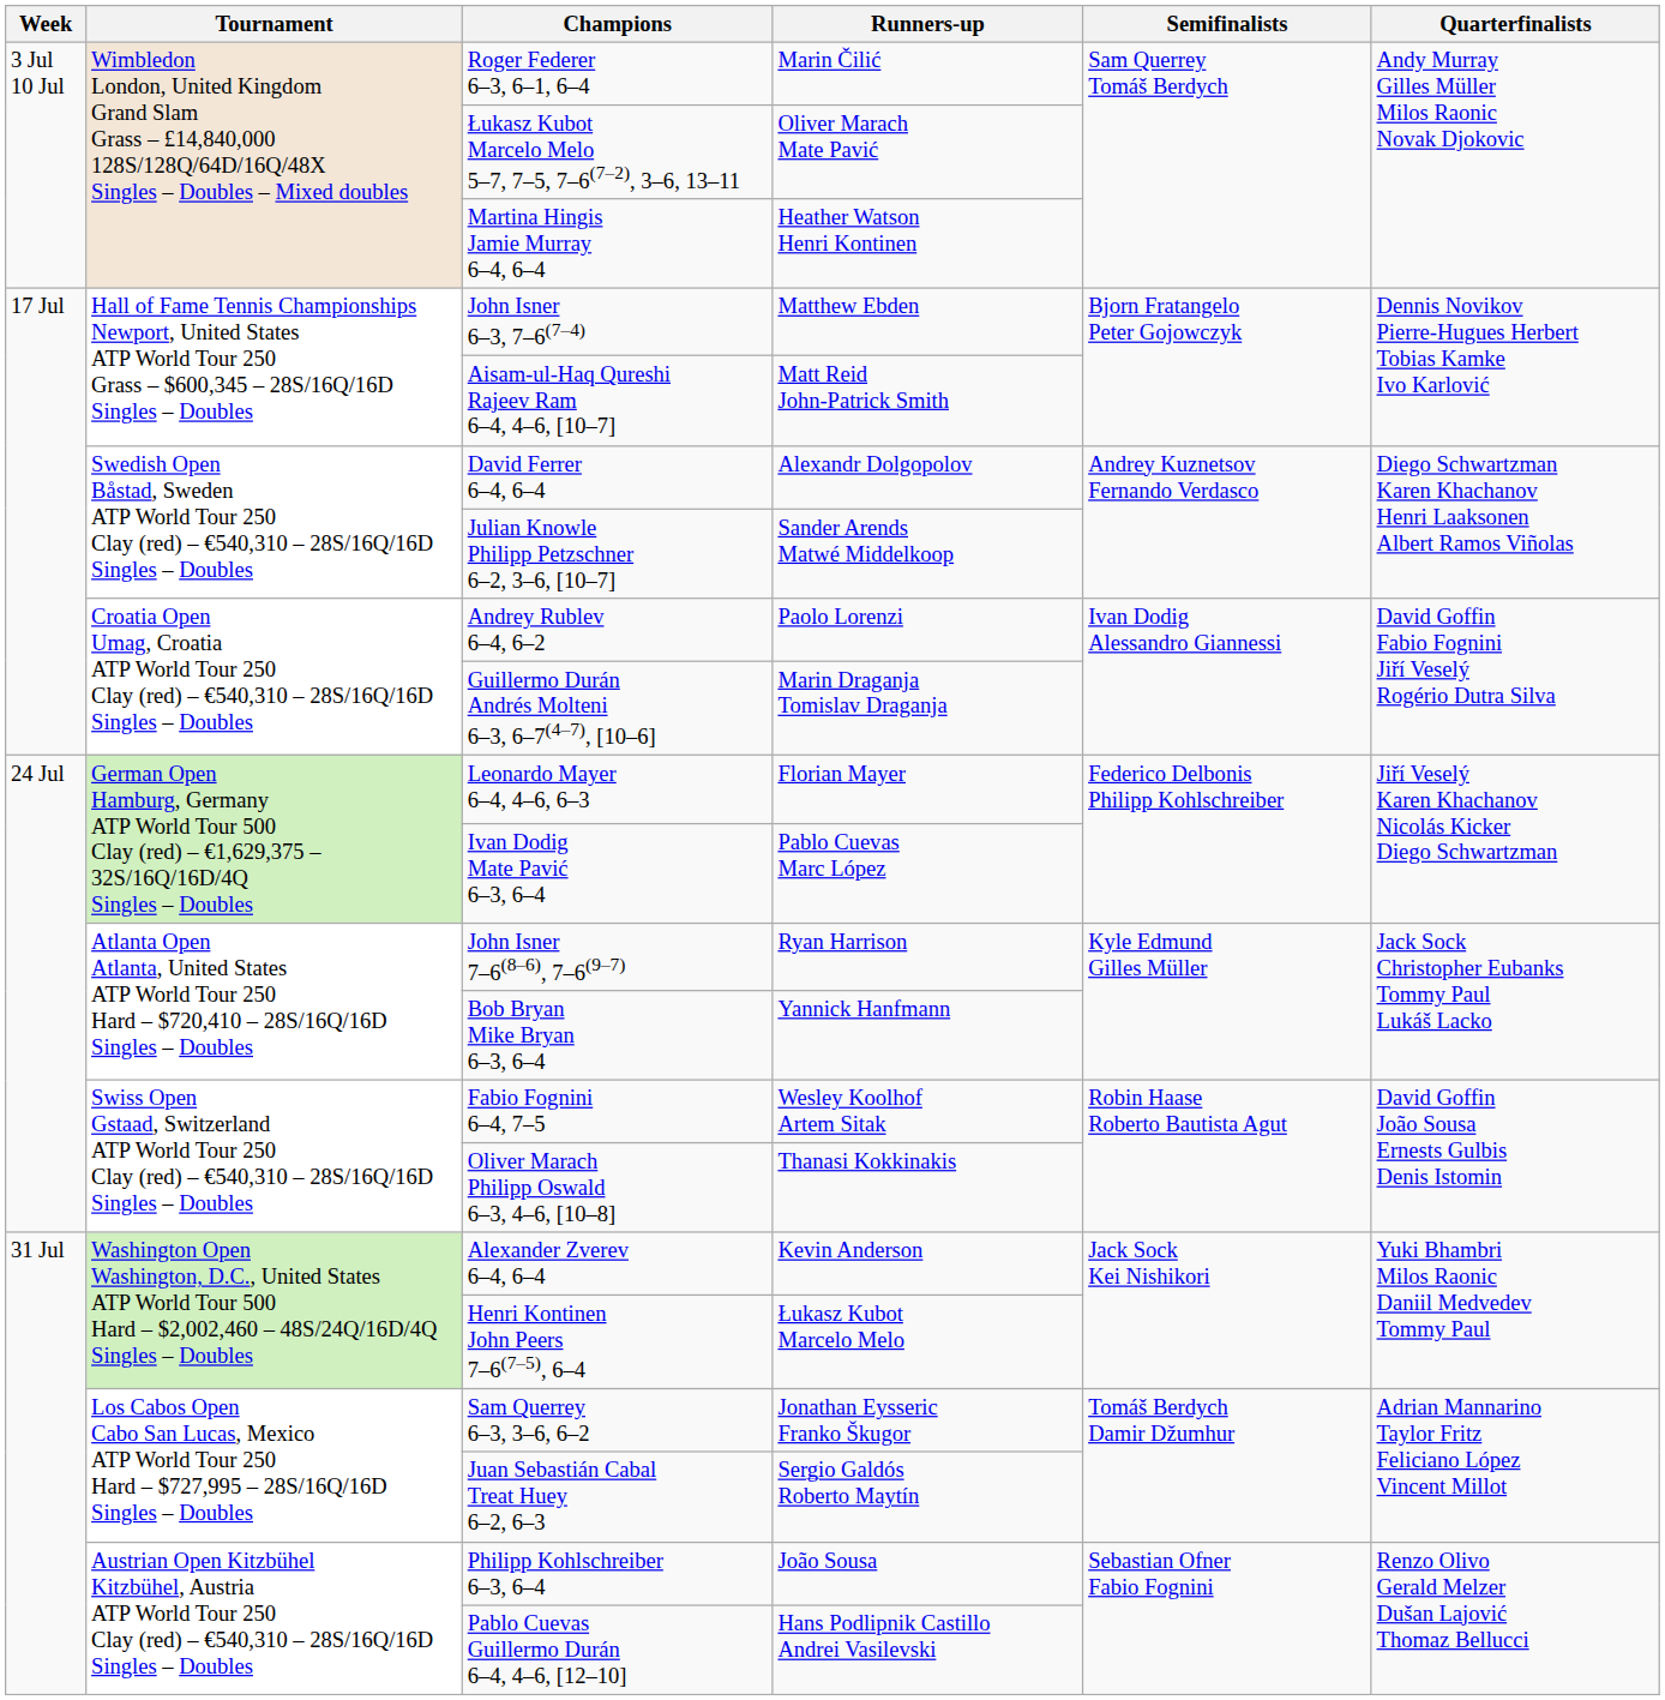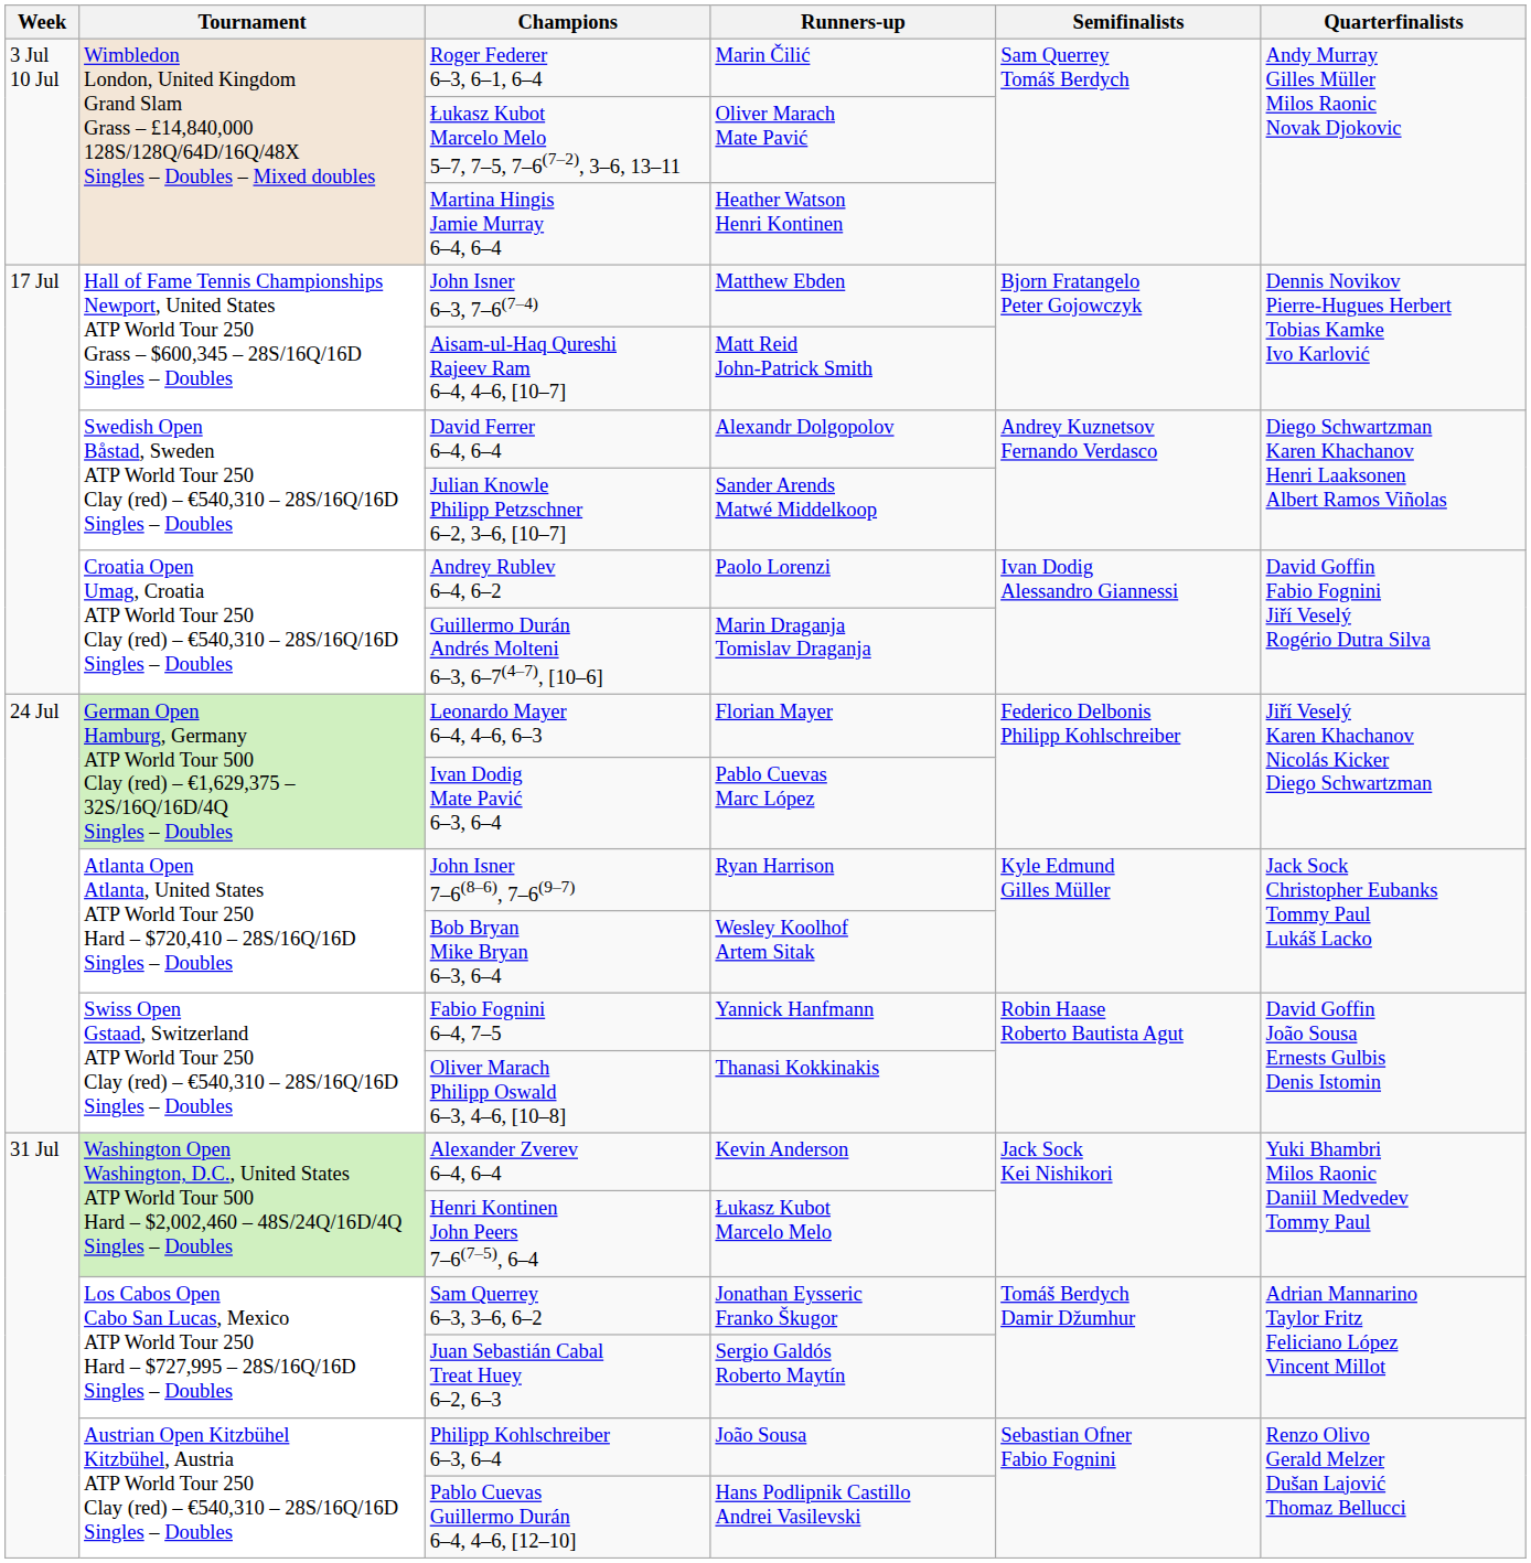 <table class=wikitable style=font-size:95%>
 <tr>
 <th style="width:48px;">Week</th>
 <th style="width:250px;">Tournament</th>
 <th style="width:205px;">Champions</th>
 <th style="width:205px;">Runners-up</th>
 <th style="width:190px;">Semifinalists</th>
 <th style="width:190px;">Quarterfinalists</th>
 </tr>
 <tr valign=top>
 <td rowspan=3>3 Jul<br>10 Jul</td>
 <td bgcolor=#F3E6D7 rowspan=3><a href='#'>Wimbledon</a><br> London, United Kingdom<br>Grand Slam<br>Grass – £14,840,000<br>128S/128Q/64D/16Q/48X<br><a href='#'>Singles</a> – <a href='#'>Doubles</a> – <a href='#'>Mixed doubles</a></td>
 <td> <a href='#'>Roger Federer</a><br>6–3, 6–1, 6–4</td>
 <td> <a href='#'>Marin Čilić</a></td>
 <td rowspan=3> <a href='#'>Sam Querrey</a><br> <a href='#'>Tomáš Berdych</a></td>
 <td rowspan=3> <a href='#'>Andy Murray</a><br> <a href='#'>Gilles Müller</a><br>  <a href='#'>Milos Raonic</a><br> <a href='#'>Novak Djokovic</a></td>
 </tr>
 <tr valign=top>
 <td> <a href='#'>Łukasz Kubot</a><br> <a href='#'>Marcelo Melo</a><br>5–7, 7–5, 7–6<sup>(7–2)</sup>, 3–6, 13–11</td>
 <td> <a href='#'>Oliver Marach</a><br> <a href='#'>Mate Pavić</a></td>
 </tr>
 <tr valign=top>
 <td> <a href='#'>Martina Hingis</a><br> <a href='#'>Jamie Murray</a><br>6–4, 6–4</td>
 <td> <a href='#'>Heather Watson</a><br> <a href='#'>Henri Kontinen</a></td>
 </tr>
 <tr valign=top>
 <td rowspan=6>17 Jul</td>
 <td bgcolor=#ffffff rowspan=2><a href='#'>Hall of Fame Tennis Championships</a><br> <a href='#'>Newport</a>, United States<br>ATP World Tour 250<br>Grass – $600,345 – 28S/16Q/16D<br><a href='#'>Singles</a> – <a href='#'>Doubles</a></td>
 <td> <a href='#'>John Isner</a><br>6–3, 7–6<sup>(7–4)</sup></td>
 <td> <a href='#'>Matthew Ebden</a></td>
 <td rowspan=2> <a href='#'>Bjorn Fratangelo</a><br> <a href='#'>Peter Gojowczyk</a></td>
 <td rowspan=2> <a href='#'>Dennis Novikov</a><br> <a href='#'>Pierre-Hugues Herbert</a><br> <a href='#'>Tobias Kamke</a><br> <a href='#'>Ivo Karlović</a></td>
 </tr>
 <tr valign=top>
 <td> <a href='#'>Aisam-ul-Haq Qureshi</a> <br> <a href='#'>Rajeev Ram</a><br>6–4, 4–6, [10–7]</td>
 <td> <a href='#'>Matt Reid</a> <br>  <a href='#'>John-Patrick Smith</a></td>
 </tr>
 <tr valign=top>
 <td bgcolor=#ffffff rowspan=2><a href='#'>Swedish Open</a><br> <a href='#'>Båstad</a>, Sweden<br>ATP World Tour 250<br>Clay (red) – €540,310 – 28S/16Q/16D<br><a href='#'>Singles</a> – <a href='#'>Doubles</a></td>
 <td> <a href='#'>David Ferrer</a><br>6–4, 6–4</td>
 <td> <a href='#'>Alexandr Dolgopolov</a></td>
 <td rowspan=2> <a href='#'>Andrey Kuznetsov</a><br> <a href='#'>Fernando Verdasco</a></td>
 <td rowspan=2> <a href='#'>Diego Schwartzman</a><br> <a href='#'>Karen Khachanov</a><br> <a href='#'>Henri Laaksonen</a><br> <a href='#'>Albert Ramos Viñolas</a></td>
 </tr>
 <tr valign=top>
 <td> <a href='#'>Julian Knowle</a> <br>  <a href='#'>Philipp Petzschner</a><br>6–2, 3–6, [10–7]</td>
 <td> <a href='#'>Sander Arends</a> <br>  <a href='#'>Matwé Middelkoop</a></td>
 </tr>
 <tr valign=top>
 <td bgcolor=#ffffff rowspan=2><a href='#'>Croatia Open</a><br> <a href='#'>Umag</a>, Croatia<br>ATP World Tour 250<br>Clay (red) – €540,310 – 28S/16Q/16D<br><a href='#'>Singles</a> – <a href='#'>Doubles</a></td>
 <td> <a href='#'>Andrey Rublev</a><br>6–4, 6–2</td>
 <td> <a href='#'>Paolo Lorenzi</a></td>
 <td rowspan=2> <a href='#'>Ivan Dodig</a><br> <a href='#'>Alessandro Giannessi</a></td>
 <td rowspan=2> <a href='#'>David Goffin</a><br> <a href='#'>Fabio Fognini</a><br> <a href='#'>Jiří Veselý</a><br> <a href='#'>Rogério Dutra Silva</a></td>
 </tr>
 <tr valign=top>
 <td> <a href='#'>Guillermo Durán</a> <br> <a href='#'>Andrés Molteni</a><br>6–3, 6–7<sup>(4–7)</sup>, [10–6]</td>
 <td> <a href='#'>Marin Draganja</a> <br>  <a href='#'>Tomislav Draganja</a></td>
 </tr>
 <tr valign=top>
 <td rowspan=6>24 Jul</td>
 <td bgcolor=#d0f0c0 rowspan=2><a href='#'>German Open</a><br> <a href='#'>Hamburg</a>, Germany<br>ATP World Tour 500<br>Clay (red) – €1,629,375 – 32S/16Q/16D/4Q<br><a href='#'>Singles</a> – <a href='#'>Doubles</a></td>
 <td> <a href='#'>Leonardo Mayer</a><br>6–4, 4–6, 6–3</td>
 <td> <a href='#'>Florian Mayer</a></td>
 <td rowspan=2> <a href='#'>Federico Delbonis</a><br> <a href='#'>Philipp Kohlschreiber</a></td>
 <td rowspan=2> <a href='#'>Jiří Veselý</a><br> <a href='#'>Karen Khachanov</a><br> <a href='#'>Nicolás Kicker</a><br> <a href='#'>Diego Schwartzman</a></td>
 </tr>
 <tr valign=top>
 <td> <a href='#'>Ivan Dodig</a><br> <a href='#'>Mate Pavić</a><br>6–3, 6–4</td>
 <td> <a href='#'>Pablo Cuevas</a><br> <a href='#'>Marc López</a></td>
 </tr>
 <tr valign=top>
 <td bgcolor=#ffffff rowspan=2><a href='#'>Atlanta Open</a><br> <a href='#'>Atlanta</a>, United States<br>ATP World Tour 250<br>Hard – $720,410 – 28S/16Q/16D<br><a href='#'>Singles</a> – <a href='#'>Doubles</a></td>
 <td> <a href='#'>John Isner</a> <br> 7–6<sup>(8–6)</sup>, 7–6<sup>(9–7)</sup></td>
 <td> <a href='#'>Ryan Harrison</a></td>
 <td rowspan=2> <a href='#'>Kyle Edmund</a><br> <a href='#'>Gilles Müller</a></td>
 <td rowspan=2> <a href='#'>Jack Sock</a><br>  <a href='#'>Christopher Eubanks</a><br> <a href='#'>Tommy Paul</a><br> <a href='#'>Lukáš Lacko</a></td>
 </tr>
 <tr valign=top>
 <td> <a href='#'>Bob Bryan</a> <br>  <a href='#'>Mike Bryan</a> <br>6–3, 6–4</td>
-<td> <a href='#'>Yannick Hanfmann</a></td>
+<td> <a href='#'>Wesley Koolhof</a> <br>  <a href='#'>Artem Sitak</a></td>
 </tr>
 <tr valign=top>
 <td bgcolor=#ffffff rowspan=2><a href='#'>Swiss Open</a><br> <a href='#'>Gstaad</a>, Switzerland<br>ATP World Tour 250<br>Clay (red) – €540,310 – 28S/16Q/16D<br><a href='#'>Singles</a> – <a href='#'>Doubles</a></td>
 <td> <a href='#'>Fabio Fognini</a><br>6–4, 7–5</td>
-<td> <a href='#'>Wesley Koolhof</a> <br>  <a href='#'>Artem Sitak</a></td>
+<td> <a href='#'>Yannick Hanfmann</a></td>
 <td rowspan=2> <a href='#'>Robin Haase</a> <br> <a href='#'>Roberto Bautista Agut</a></td>
 <td rowspan=2> <a href='#'>David Goffin</a><br> <a href='#'>João Sousa</a><br> <a href='#'>Ernests Gulbis</a><br> <a href='#'>Denis Istomin</a></td>
 </tr>
 <tr valign=top>
 <td> <a href='#'>Oliver Marach</a> <br>  <a href='#'>Philipp Oswald</a><br>6–3, 4–6, [10–8]</td>
 <td> <a href='#'>Thanasi Kokkinakis</a></td>
 </tr>
 <tr valign=top>
 <td rowspan=6>31 Jul</td>
 <td bgcolor=#d0f0c0 rowspan=2><a href='#'>Washington Open</a><br> <a href='#'>Washington, D.C.</a>, United States<br>ATP World Tour 500<br>Hard – $2,002,460 – 48S/24Q/16D/4Q<br><a href='#'>Singles</a> – <a href='#'>Doubles</a></td>
 <td> <a href='#'>Alexander Zverev</a><br>6–4, 6–4</td>
 <td> <a href='#'>Kevin Anderson</a></td>
 <td rowspan=2> <a href='#'>Jack Sock</a><br> <a href='#'>Kei Nishikori</a></td>
 <td rowspan=2> <a href='#'>Yuki Bhambri</a> <br> <a href='#'>Milos Raonic</a><br> <a href='#'>Daniil Medvedev</a><br> <a href='#'>Tommy Paul</a></td>
 </tr>
 <tr valign=top>
 <td> <a href='#'>Henri Kontinen</a><br> <a href='#'>John Peers</a><br>7–6<sup>(7–5)</sup>, 6–4</td>
 <td> <a href='#'>Łukasz Kubot</a><br> <a href='#'>Marcelo Melo</a></td>
 </tr>
 <tr valign=top>
 <td bgcolor=#ffffff rowspan=2><a href='#'>Los Cabos Open</a><br> <a href='#'>Cabo San Lucas</a>, Mexico<br>ATP World Tour 250<br>Hard – $727,995 – 28S/16Q/16D<br><a href='#'>Singles</a> – <a href='#'>Doubles</a></td>
 <td> <a href='#'>Sam Querrey</a><br>6–3, 3–6, 6–2</td>
 <td> <a href='#'>Jonathan Eysseric</a> <br>  <a href='#'>Franko Škugor</a></td>
 <td rowspan=2> <a href='#'>Tomáš Berdych</a><br> <a href='#'>Damir Džumhur</a></td>
 <td rowspan=2> <a href='#'>Adrian Mannarino</a><br> <a href='#'>Taylor Fritz</a><br> <a href='#'>Feliciano López</a><br> <a href='#'>Vincent Millot</a></td>
 </tr>
 <tr valign=top>
 <td> <a href='#'>Juan Sebastián Cabal</a><br> <a href='#'>Treat Huey</a><br>6–2, 6–3</td>
 <td> <a href='#'>Sergio Galdós</a><br> <a href='#'>Roberto Maytín</a></td>
 </tr>
 <tr valign=top>
 <td bgcolor=#ffffff rowspan=2><a href='#'>Austrian Open Kitzbühel</a><br> <a href='#'>Kitzbühel</a>, Austria<br>ATP World Tour 250<br>Clay (red) – €540,310 – 28S/16Q/16D<br><a href='#'>Singles</a> – <a href='#'>Doubles</a></td>
 <td> <a href='#'>Philipp Kohlschreiber</a><br>6–3, 6–4</td>
 <td> <a href='#'>João Sousa</a></td>
 <td rowspan=2> <a href='#'>Sebastian Ofner</a><br> <a href='#'>Fabio Fognini</a></td>
 <td rowspan=2> <a href='#'>Renzo Olivo</a><br> <a href='#'>Gerald Melzer</a><br>  <a href='#'>Dušan Lajović</a><br> <a href='#'>Thomaz Bellucci</a></td>
 </tr>
 <tr valign=top>
 <td> <a href='#'>Pablo Cuevas</a><br> <a href='#'>Guillermo Durán</a><br>6–4, 4–6, [12–10]</td>
 <td> <a href='#'>Hans Podlipnik Castillo</a><br> <a href='#'>Andrei Vasilevski</a></td>
 </tr>
 </table>
